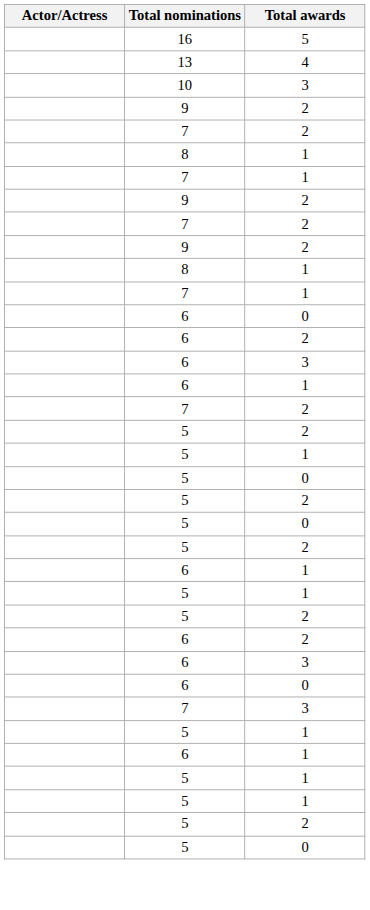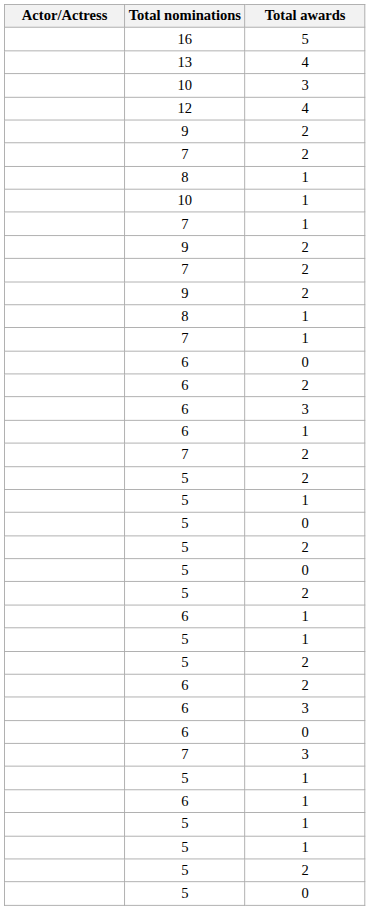 <table class="wikitable sortable" style="background:#fff;">
 <tr>
 <th style="width:33%;">Actor/Actress</th>
 <th style="width:33%;">Total nominations</th>
 <th style="width:33%;">Total awards</th>
 </tr>
 <tr>
 <td></td>
 <td style="text-align:center;">16</td>
 <td style="text-align:center;">5</td>
 </tr>
 <tr>
 <td></td>
 <td style="text-align:center;">13</td>
 <td style="text-align:center;">4</td>
 </tr>
 <tr>
 <td></td>
 <td style="text-align:center;">10</td>
 <td style="text-align:center;">3</td>
 </tr>
 <tr>
 <td></td>
+<td style="text-align:center;">12</td>
+<td style="text-align:center;">4</td>
+</tr>
+<tr>
+<td></td>
 <td style="text-align:center;">9</td>
 <td style="text-align:center;">2</td>
 </tr>
 <tr>
 <td></td>
 <td style="text-align:center;">7</td>
 <td style="text-align:center;">2</td>
 </tr>
 <tr>
 <td></td>
 <td style="text-align:center;">8</td>
+<td style="text-align:center;">1</td>
+</tr>
+<tr>
+<td></td>
+<td style="text-align:center;">10</td>
 <td style="text-align:center;">1</td>
 </tr>
 <tr>
 <td></td>
 <td style="text-align:center;">7</td>
 <td style="text-align:center;">1</td>
 </tr>
 <tr>
 <td></td>
 <td style="text-align:center;">9</td>
 <td style="text-align:center;">2</td>
 </tr>
 <tr>
 <td></td>
 <td style="text-align:center;">7</td>
 <td style="text-align:center;">2</td>
 </tr>
 <tr>
 <td></td>
 <td style="text-align:center;">9</td>
 <td style="text-align:center;">2</td>
 </tr>
 <tr>
 <td></td>
 <td style="text-align:center;">8</td>
 <td style="text-align:center;">1</td>
 </tr>
 <tr>
 <td></td>
 <td style="text-align:center;">7</td>
 <td style="text-align:center;">1</td>
 </tr>
 <tr>
 <td></td>
 <td style="text-align:center;">6</td>
 <td style="text-align:center;">0</td>
 </tr>
 <tr>
 <td></td>
 <td style="text-align:center;">6</td>
 <td style="text-align:center;">2</td>
 </tr>
 <tr>
 <td></td>
 <td style="text-align:center;">6</td>
 <td style="text-align:center;">3</td>
 </tr>
 <tr>
 <td></td>
 <td style="text-align:center;">6</td>
 <td style="text-align:center;">1</td>
 </tr>
 <tr>
 <td></td>
 <td style="text-align:center;">7</td>
 <td style="text-align:center;">2</td>
 </tr>
 <tr>
 <td></td>
 <td style="text-align:center;">5</td>
 <td style="text-align:center;">2</td>
 </tr>
 <tr>
 <td></td>
 <td style="text-align:center;">5</td>
 <td style="text-align:center;">1</td>
 </tr>
 <tr>
 <td></td>
 <td style="text-align:center;">5</td>
 <td style="text-align:center;">0</td>
 </tr>
 <tr>
 <td></td>
 <td style="text-align:center;">5</td>
 <td style="text-align:center;">2</td>
 </tr>
 <tr>
 <td></td>
 <td style="text-align:center;">5</td>
 <td style="text-align:center;">0</td>
 </tr>
 <tr>
 <td></td>
 <td style="text-align:center;">5</td>
 <td style="text-align:center;">2</td>
 </tr>
 <tr>
 <td></td>
 <td style="text-align:center;">6</td>
 <td style="text-align:center;">1</td>
 </tr>
 <tr>
 <td></td>
 <td style="text-align:center;">5</td>
 <td style="text-align:center;">1</td>
 </tr>
 <tr>
 <td></td>
 <td style="text-align:center;">5</td>
 <td style="text-align:center;">2</td>
 </tr>
 <tr>
 <td></td>
 <td style="text-align:center;">6</td>
 <td style="text-align:center;">2</td>
 </tr>
 <tr>
 <td></td>
 <td style="text-align:center;">6</td>
 <td style="text-align:center;">3</td>
 </tr>
 <tr>
 <td></td>
 <td style="text-align:center;">6</td>
 <td style="text-align:center;">0</td>
 </tr>
 <tr>
 <td></td>
 <td style="text-align:center;">7</td>
 <td style="text-align:center;">3</td>
 </tr>
 <tr>
 <td></td>
 <td style="text-align:center;">5</td>
 <td style="text-align:center;">1</td>
 </tr>
 <tr>
 <td></td>
 <td style="text-align:center;">6</td>
 <td style="text-align:center;">1</td>
 </tr>
 <tr>
 <td></td>
 <td style="text-align:center;">5</td>
 <td style="text-align:center;">1</td>
 </tr>
 <tr>
 <td></td>
 <td style="text-align:center;">5</td>
 <td style="text-align:center;">1</td>
 </tr>
 <tr>
 <td></td>
 <td style="text-align:center;">5</td>
 <td style="text-align:center;">2</td>
 </tr>
 <tr>
 <td></td>
 <td style="text-align:center;">5</td>
 <td style="text-align:center;">0</td>
 </tr>
 </table>
